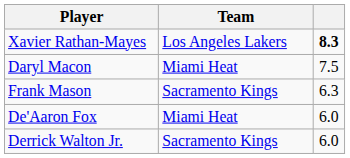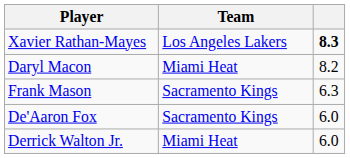 <table class="wikitable" style="text-align:left">
 <tr>
 <th width="150px">Player</th>
 <th width="150px">Team</th>
 <th width="25px"></th>
 </tr>
 <tr>
 <td><a href='#'>Xavier Rathan-Mayes</a></td>
 <td><a href='#'>Los Angeles Lakers</a></td>
 <td align="center"><strong>8.3</strong></td>
 </tr>
 <tr>
 <td><a href='#'>Daryl Macon</a></td>
 <td><a href='#'>Miami Heat</a></td>
-<td align="center">7.5</td>
+<td align="center">8.2</td>
 </tr>
 <tr>
 <td><a href='#'>Frank Mason</a></td>
 <td><a href='#'>Sacramento Kings</a></td>
 <td align="center">6.3</td>
 </tr>
 <tr>
 <td><a href='#'>De'Aaron Fox</a></td>
-<td><a href='#'>Miami Heat</a></td>
+<td><a href='#'>Sacramento Kings</a></td>
 <td align="center">6.0</td>
 </tr>
 <tr>
 <td><a href='#'>Derrick Walton Jr.</a></td>
-<td><a href='#'>Sacramento Kings</a></td>
+<td><a href='#'>Miami Heat</a></td>
 <td align="center">6.0</td>
 </tr>
 </table>
